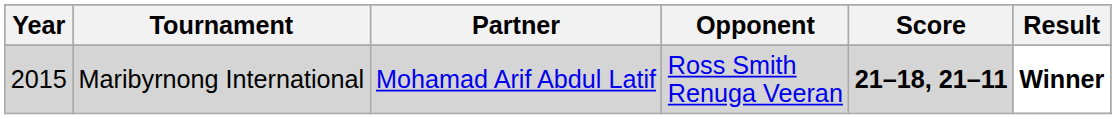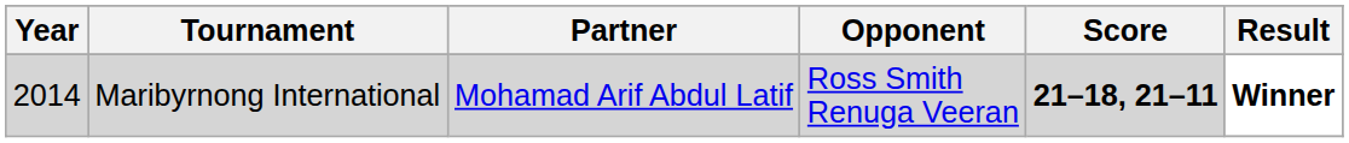 <table class="sortable wikitable" style="font-size: 90%;">
 <tr>
 <th>Year</th>
 <th>Tournament</th>
 <th>Partner</th>
 <th>Opponent</th>
 <th>Score</th>
 <th>Result</th>
 </tr>
 <tr style="background:#D5D5D5">
-<td align="center">2015</td>
+<td align="center">2014</td>
 <td align="left">Maribyrnong International</td>
 <td align="left"> <a href='#'>Mohamad Arif Abdul Latif</a></td>
 <td align="left"> <a href='#'>Ross Smith</a><br> <a href='#'>Renuga Veeran</a></td>
 <td align="left"><strong>21–18, 21–11</strong></td>
 <td style="text-align:left; background:white"> <strong>Winner</strong></td>
 </tr>
 </table>
